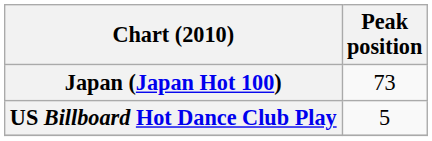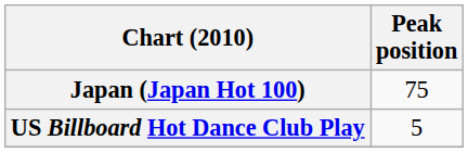 <table class="wikitable plainrowheaders" style="text-align:center">
 <tr>
 <th scope="col">Chart (2010)</th>
 <th scope="col">Peak<br>position</th>
 </tr>
 <tr>
 <th scope="row">Japan (<a href='#'>Japan Hot 100</a>)</th>
-<td style="text-align:center;">73</td>
+<td style="text-align:center;">75</td>
 </tr>
 <tr>
 <th scope="row">US <em>Billboard</em> <a href='#'>Hot Dance Club Play</a></th>
 <td>5</td>
 </tr>
 <tr>
 </tr>
 </table>
